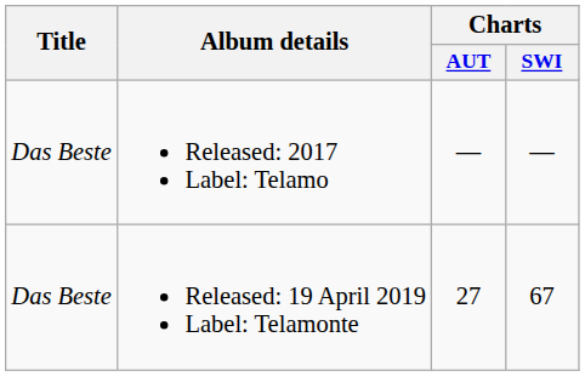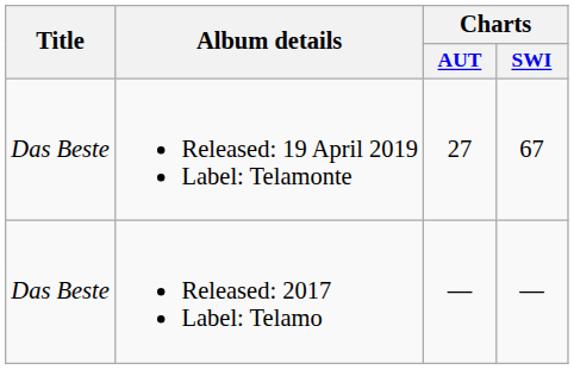 <table class="wikitable">
 <tr>
 <th rowspan="2">Title</th>
 <th rowspan="2">Album details</th>
 <th colspan="2">Charts</th>
 </tr>
 <tr>
 <th style="width:3em;font-size:85%;"><a href='#'>AUT</a><br></th>
 <th style="width:3em;font-size:85%;"><a href='#'>SWI</a><br></th>
 </tr>
 <tr>
 <td><em>Das Beste</em></td>
+<td><br><ul><li>Released: 19 April 2019</li><li>Label: Telamonte</li></ul></td>
+<td align="center">27</td>
+<td align="center">67</td>
+</tr>
+<tr>
+<td><em>Das Beste</em></td>
 <td><br><ul><li>Released: 2017</li><li>Label: Telamo</li></ul></td>
 <td align="center">—</td>
 <td align="center">—</td>
 </tr>
-<tr>
-<td><em>Das Beste</em></td>
-<td><br><ul><li>Released: 19 April 2019</li><li>Label: Telamonte</li></ul></td>
-<td align="center">27</td>
-<td align="center">67</td>
-</tr>
 </table>
